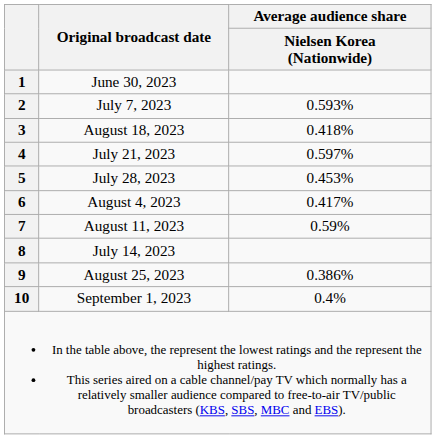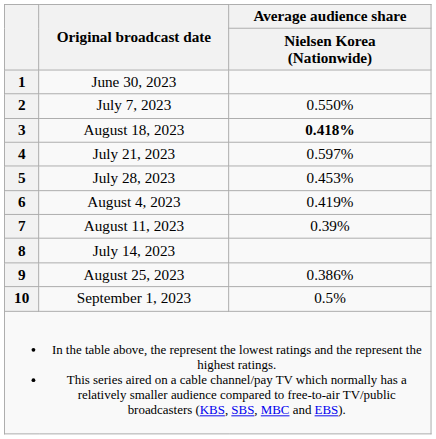 <table class=wikitable style="text-align:center; width:450px">
 <tr>
 <th scope="col" rowspan="2"></th>
 <th scope="col" rowspan="2">Original broadcast date</th>
 <th scope="col">Average audience share</th>
 </tr>
 <tr>
 <th scope="col">Nielsen Korea<br>(Nationwide)</th>
 </tr>
 <tr>
 <th scope="row">1</th>
 <td>June 30, 2023</td>
 <td> </td>
 </tr>
 <tr>
 <th scope="row">2</th>
 <td>July 7, 2023</td>
-<td>0.593% </td>
+<td>0.550% </td>
 </tr>
 <tr>
 <th scope="row">3</th>
 <td>August 18, 2023</td>
-<td>0.418% </td>
+<td><strong>0.418% </strong></td>
 </tr>
 <tr>
 <th scope="row">4</th>
 <td>July 21, 2023</td>
 <td>0.597% </td>
 </tr>
 <tr>
 <th scope="row">5</th>
 <td>July 28, 2023</td>
 <td>0.453% </td>
 </tr>
 <tr>
 <th scope="row">6</th>
 <td>August 4, 2023</td>
-<td>0.417% </td>
+<td>0.419% </td>
 </tr>
 <tr>
 <th scope="row">7</th>
 <td>August 11, 2023</td>
-<td>0.59% </td>
+<td>0.39% </td>
 </tr>
 <tr>
 <th scope="row">8</th>
 <td>July 14, 2023</td>
 <td> </td>
 </tr>
 <tr>
 <th scope="row">9</th>
 <td>August 25, 2023</td>
 <td>0.386% </td>
 </tr>
 <tr>
 <th scope="row">10</th>
 <td>September 1, 2023</td>
-<td>0.4%</td>
+<td>0.5%</td>
 </tr>
 <tr>
 <td colspan="3" style="font-size:85%"><br><ul><li>In the table above, the <strong></strong> represent the lowest ratings and the <strong></strong> represent the highest ratings.</li><li>This series aired on a cable channel/pay TV which normally has a relatively smaller audience compared to free-to-air TV/public broadcasters (<a href='#'>KBS</a>, <a href='#'>SBS</a>, <a href='#'>MBC</a> and <a href='#'>EBS</a>).</li></ul></td>
 </tr>
 </table>
